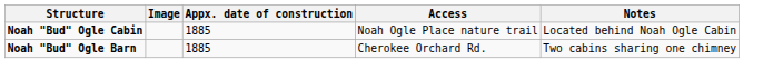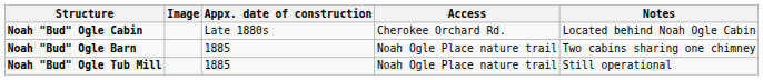 <table class="wikitable">
 <tr>
 <th>Structure</th>
 <th>Image</th>
 <th>Appx. date of construction</th>
 <th>Access</th>
 <th>Notes</th>
 </tr>
 <tr>
 <td><strong>Noah "Bud" Ogle Cabin</strong></td>
 <td></td>
-<td>1885</td>
-<td>Noah Ogle Place nature trail</td>
+<td>Late 1880s</td>
+<td>Cherokee Orchard Rd.</td>
 <td>Located behind Noah Ogle Cabin</td>
 </tr>
 <tr>
 <td><strong>Noah "Bud" Ogle Barn</strong></td>
 <td></td>
 <td>1885</td>
-<td>Cherokee Orchard Rd.</td>
+<td>Noah Ogle Place nature trail</td>
 <td>Two cabins sharing one chimney</td>
 </tr>
+<tr>
+<td><strong>Noah "Bud" Ogle Tub Mill</strong></td>
+<td></td>
+<td>1885</td>
+<td>Noah Ogle Place nature trail</td>
+<td>Still operational</td>
+</tr>
 </table>
